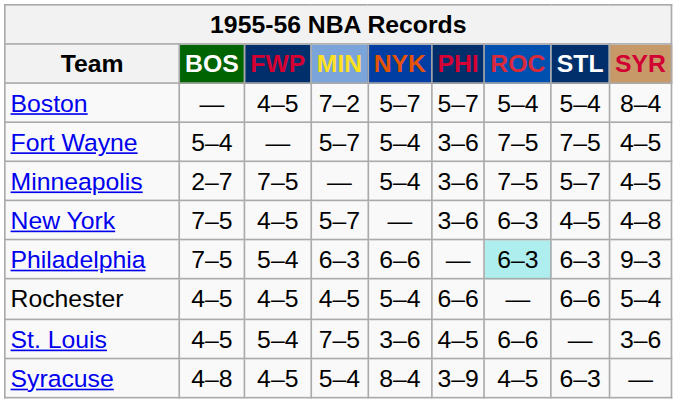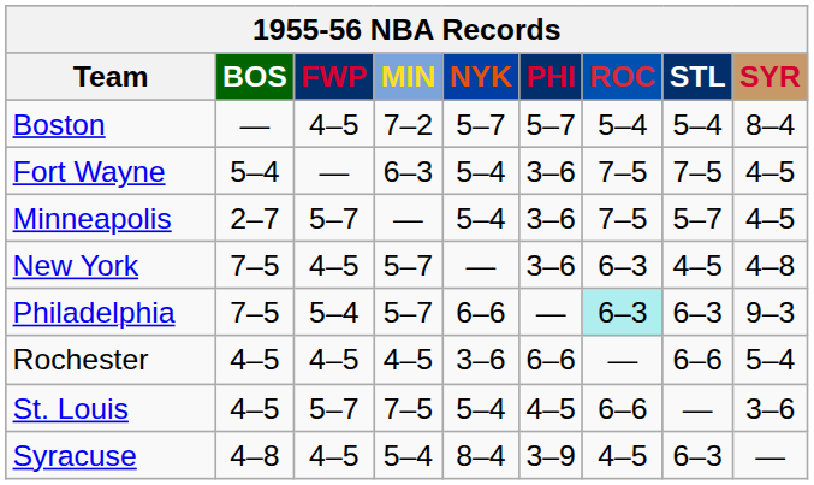 <table class="wikitable" style="font-size:95%; text-align:center;">
 <tr>
 <th colspan=9>1955-56 NBA Records</th>
 </tr>
 <tr>
 <th width=100>Team</th>
 <th style="background:#006400;color:#FFFFFF;width=35">BOS</th>
 <th style="background:#012F6B;color:#D40032;width=35">FWP</th>
 <th style="background:#7BA4DB;color:#FBE122;width=35">MIN</th>
 <th style="background:#003EA4;color:#E45206;width=35">NYK</th>
 <th style="background:#012F6B;color:#D50033;width=35">PHI</th>
 <th style="background:#0050B0;color:#D82A3C;width=35">ROC</th>
 <th style="background:#012F6B;color:#FFFFFF;width=35">STL</th>
 <th style="background:#C79968;color:#D20032;width=35">SYR</th>
 </tr>
 <tr>
 <td style="text-align:left;"><a href='#'>Boston</a></td>
 <td>—</td>
 <td>4–5</td>
 <td>7–2</td>
 <td>5–7</td>
 <td>5–7</td>
 <td>5–4</td>
 <td>5–4</td>
 <td>8–4</td>
 </tr>
 <tr>
 <td style="text-align:left;"><a href='#'>Fort Wayne</a></td>
 <td>5–4</td>
 <td>—</td>
-<td>5–7</td>
+<td>6–3</td>
 <td>5–4</td>
 <td>3–6</td>
 <td>7–5</td>
 <td>7–5</td>
 <td>4–5</td>
 </tr>
 <tr>
 <td style="text-align:left;"><a href='#'>Minneapolis</a></td>
 <td>2–7</td>
-<td>7–5</td>
+<td>5–7</td>
 <td>—</td>
 <td>5–4</td>
 <td>3–6</td>
 <td>7–5</td>
 <td>5–7</td>
 <td>4–5</td>
 </tr>
 <tr>
 <td style="text-align:left;"><a href='#'>New York</a></td>
 <td>7–5</td>
 <td>4–5</td>
 <td>5–7</td>
 <td>—</td>
 <td>3–6</td>
 <td>6–3</td>
 <td>4–5</td>
 <td>4–8</td>
 </tr>
 <tr>
 <td style="text-align:left;"><a href='#'>Philadelphia</a></td>
 <td>7–5</td>
 <td>5–4</td>
-<td>6–3</td>
+<td>5–7</td>
 <td>6–6</td>
 <td>—</td>
 <td style="background: paleturquoise;">6–3</td>
 <td>6–3</td>
 <td>9–3</td>
 </tr>
 <tr>
 <td style="text-align:left;">Rochester</td>
 <td>4–5</td>
 <td>4–5</td>
 <td>4–5</td>
-<td>5–4</td>
+<td>3–6</td>
 <td>6–6</td>
 <td>—</td>
 <td>6–6</td>
 <td>5–4</td>
 </tr>
 <tr>
 <td style="text-align:left;"><a href='#'>St. Louis</a></td>
 <td>4–5</td>
+<td>5–7</td>
+<td>7–5</td>
 <td>5–4</td>
-<td>7–5</td>
-<td>3–6</td>
 <td>4–5</td>
 <td>6–6</td>
 <td>—</td>
 <td>3–6</td>
 </tr>
 <tr>
 <td style="text-align:left;"><a href='#'>Syracuse</a></td>
 <td>4–8</td>
 <td>4–5</td>
 <td>5–4</td>
 <td>8–4</td>
 <td>3–9</td>
 <td>4–5</td>
 <td>6–3</td>
 <td>—</td>
 </tr>
 </table>
